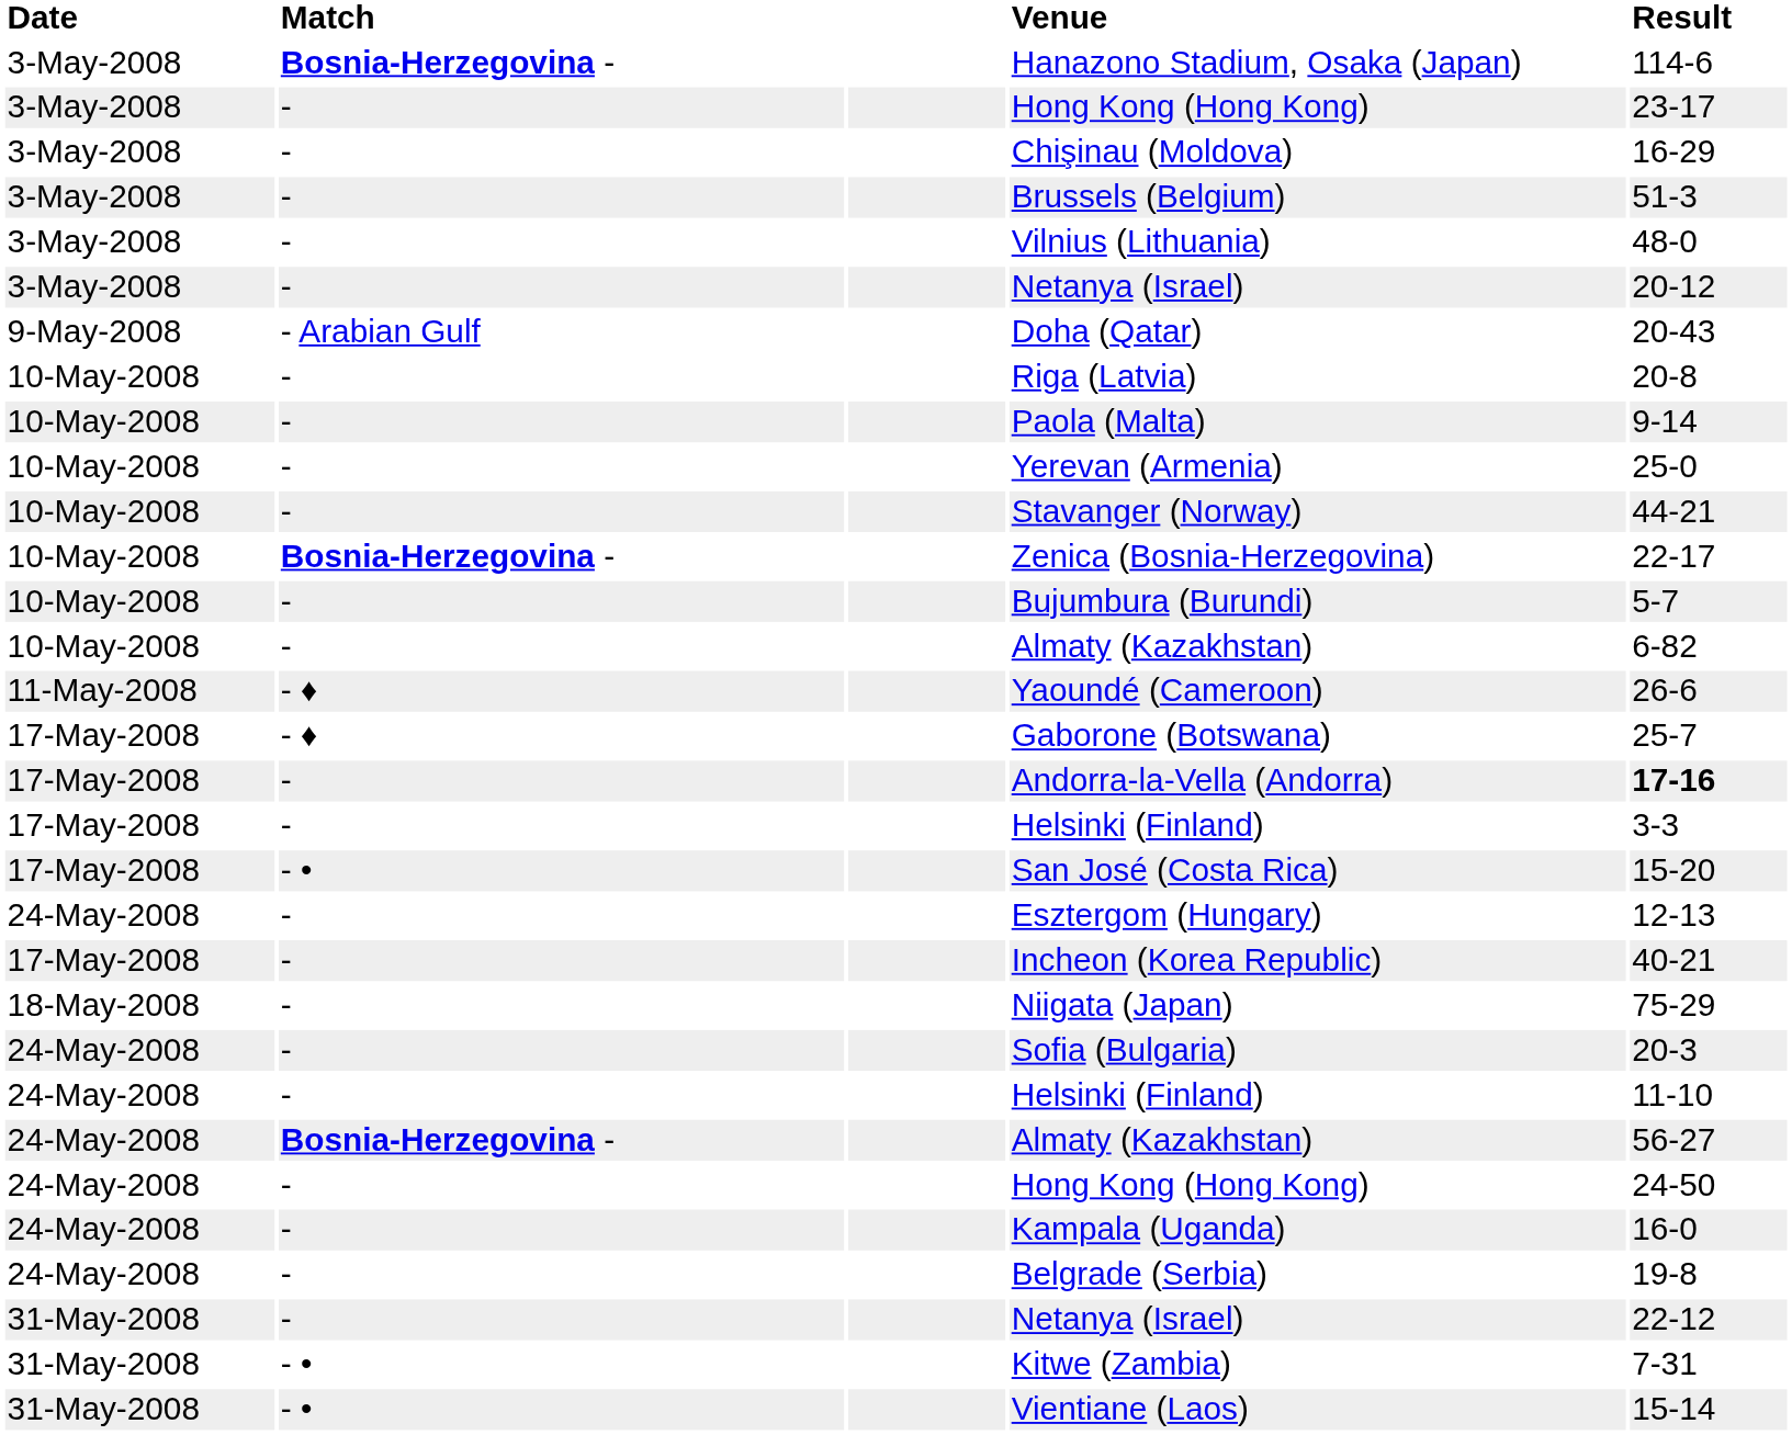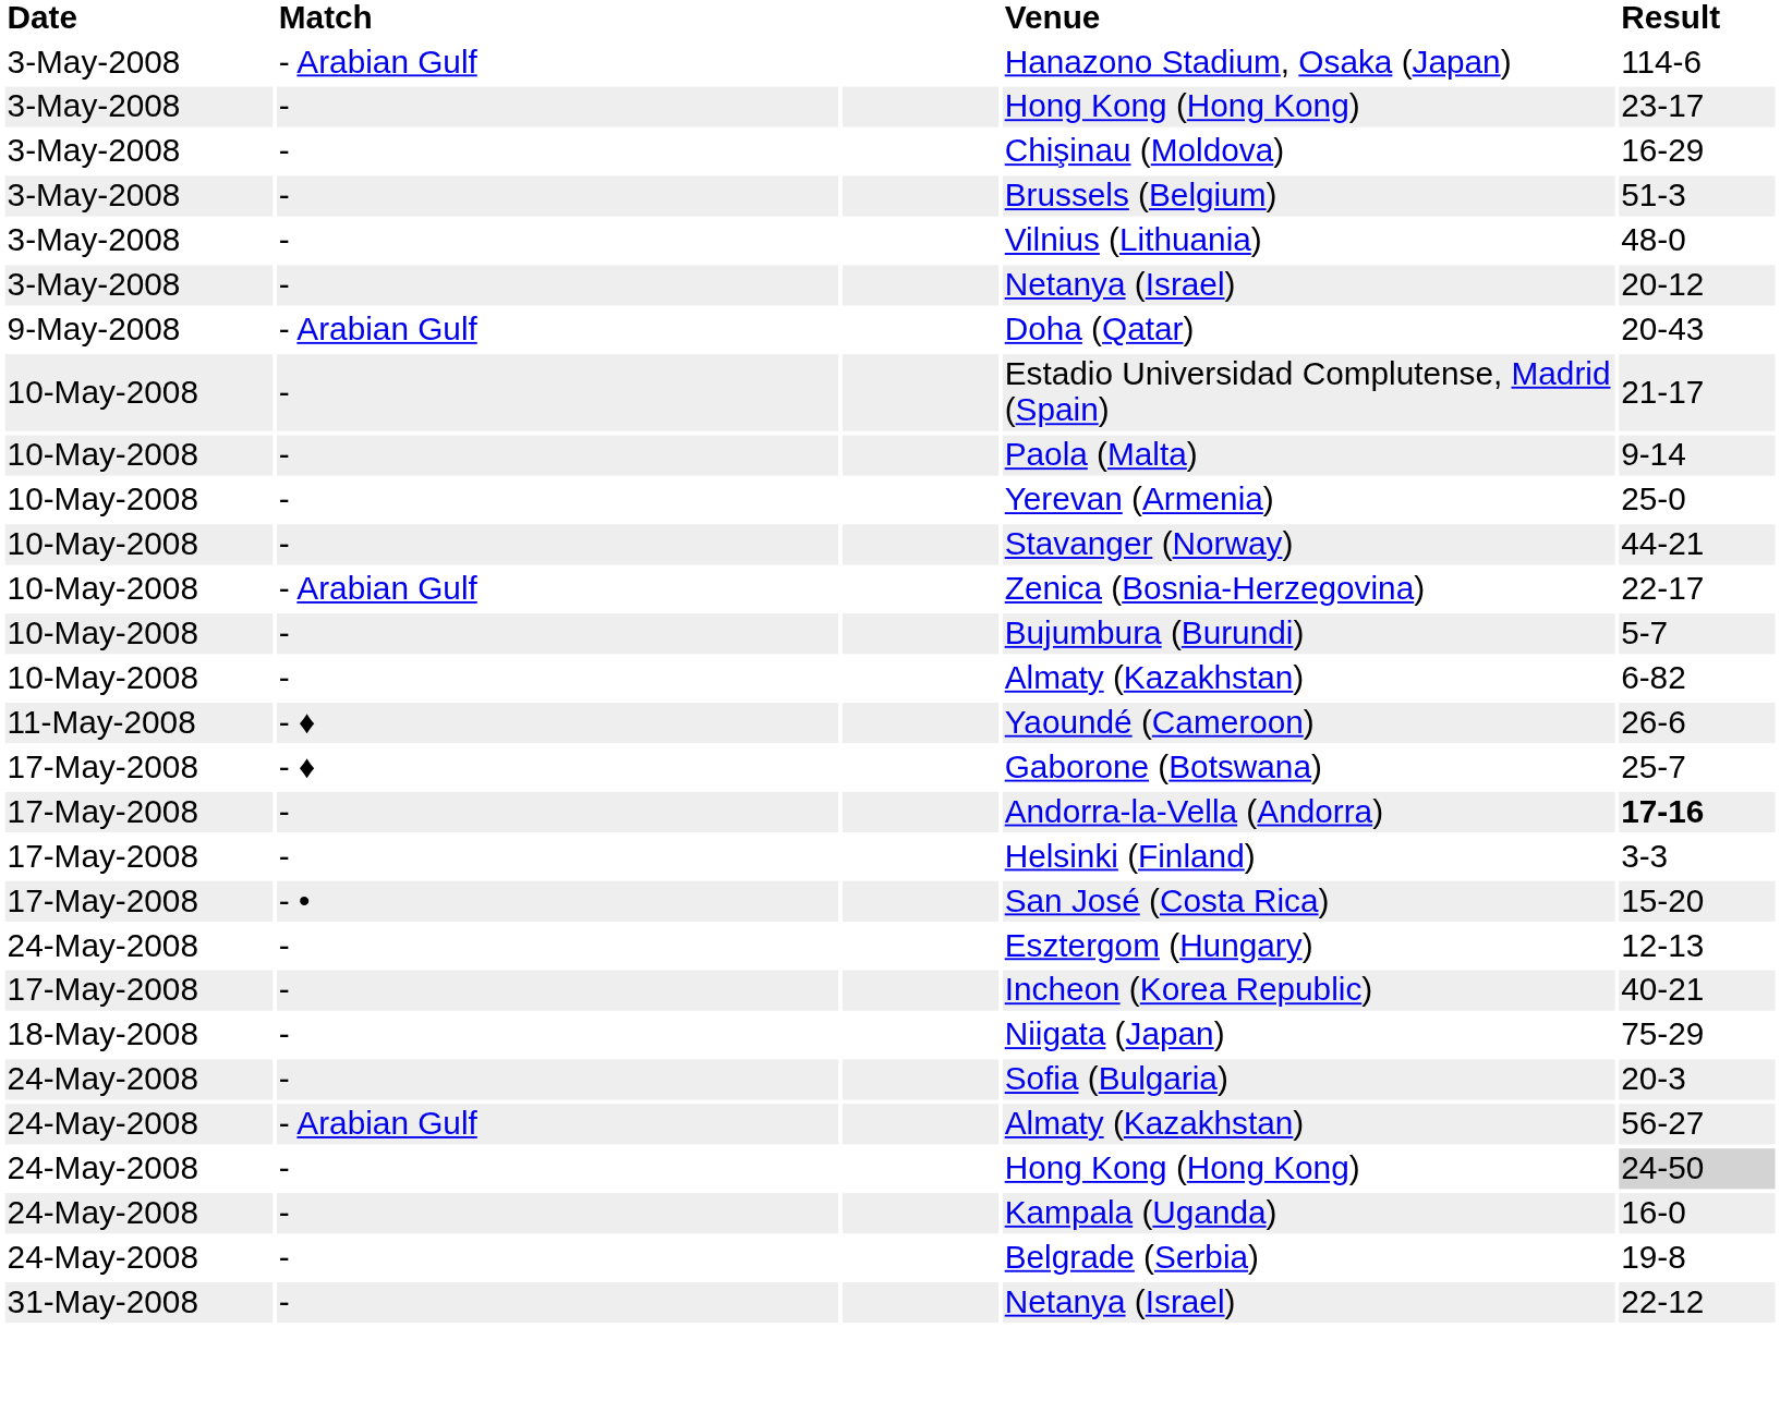 <table>
 <tr ---->
 <td width="130"><strong>Date</strong></td>
 <td width="275"><strong>Match</strong></td>
 <td width="75"></td>
 <td width="300"><strong>Venue</strong></td>
 <td width="75"><strong>Result</strong></td>
 </tr>
 <tr ---->
 <td>3-May-2008</td>
-<td> <strong><a href='#'>Bosnia-Herzegovina</a></strong> - </td>
+<td><strong></strong> - <a href='#'>Arabian Gulf</a></td>
 <td><br></td>
 <td><a href='#'>Hanazono Stadium</a>, <a href='#'>Osaka</a> (<a href='#'>Japan</a>)</td>
 <td>114-6</td>
 </tr>
 <tr ---- bgcolor="#eeeeee">
 <td>3-May-2008</td>
 <td><strong></strong> - </td>
 <td><br></td>
 <td><a href='#'>Hong Kong</a> (<a href='#'>Hong Kong</a>)</td>
 <td>23-17</td>
 </tr>
 <tr ---->
 <td>3-May-2008</td>
 <td> - <strong></strong></td>
 <td><br></td>
 <td><a href='#'>Chişinau</a> (<a href='#'>Moldova</a>)</td>
 <td>16-29</td>
 </tr>
 <tr ---- bgcolor="#eeeeee">
 <td>3-May-2008</td>
 <td><strong></strong> - </td>
 <td><br></td>
 <td><a href='#'>Brussels</a> (<a href='#'>Belgium</a>)</td>
 <td>51-3</td>
 </tr>
 <tr ---->
 <td>3-May-2008</td>
 <td><strong></strong> - </td>
 <td><br></td>
 <td><a href='#'>Vilnius</a> (<a href='#'>Lithuania</a>)</td>
 <td>48-0</td>
 </tr>
 <tr ---- bgcolor="#eeeeee">
 <td>3-May-2008</td>
 <td><strong></strong> - </td>
 <td><br> </td>
 <td><a href='#'>Netanya</a> (<a href='#'>Israel</a>)</td>
 <td>20-12</td>
 </tr>
 <tr ---->
 <td>9-May-2008</td>
 <td><strong></strong> - <a href='#'>Arabian Gulf</a></td>
 <td><br></td>
 <td><a href='#'>Doha</a> (<a href='#'>Qatar</a>)</td>
 <td>20-43</td>
 </tr>
-<tr ---->
+<tr ---- bgcolor="#eeeeee">
 <td>10-May-2008</td>
 <td><strong></strong> - </td>
 <td><br></td>
-<td><a href='#'>Riga</a> (<a href='#'>Latvia</a>)</td>
-<td>20-8</td>
+<td>Estadio Universidad Complutense, <a href='#'>Madrid</a> (<a href='#'>Spain</a>)</td>
+<td>21-17</td>
 </tr>
 <tr ---- bgcolor="#eeeeee">
 <td>10-May-2008</td>
 <td> - <strong></strong></td>
 <td><br> </td>
 <td><a href='#'>Paola</a> (<a href='#'>Malta</a>)</td>
 <td>9-14</td>
 </tr>
 <tr ---->
 <td>10-May-2008</td>
 <td><strong></strong> - </td>
 <td><br> </td>
 <td><a href='#'>Yerevan</a> (<a href='#'>Armenia</a>)</td>
 <td>25-0</td>
 </tr>
 <tr ---- bgcolor="#eeeeee">
 <td>10-May-2008</td>
 <td><strong></strong> - </td>
 <td><br></td>
 <td><a href='#'>Stavanger</a> (<a href='#'>Norway</a>)</td>
 <td>44-21</td>
 </tr>
 <tr ---->
 <td>10-May-2008</td>
-<td> <strong><a href='#'>Bosnia-Herzegovina</a></strong> - </td>
+<td><strong></strong> - <a href='#'>Arabian Gulf</a></td>
 <td><br></td>
 <td><a href='#'>Zenica</a> (<a href='#'>Bosnia-Herzegovina</a>)</td>
 <td>22-17</td>
 </tr>
 <tr ---- bgcolor="#eeeeee">
 <td>10-May-2008</td>
 <td> - <strong></strong></td>
 <td><br></td>
 <td><a href='#'>Bujumbura</a> (<a href='#'>Burundi</a>)</td>
 <td>5-7</td>
 </tr>
 <tr ---->
 <td>10-May-2008</td>
 <td> - <strong></strong></td>
 <td><br></td>
 <td><a href='#'>Almaty</a> (<a href='#'>Kazakhstan</a>)</td>
 <td>6-82</td>
 </tr>
 <tr ---- bgcolor="#eeeeee">
 <td>11-May-2008</td>
 <td><strong></strong> -  ♦</td>
 <td><br></td>
 <td><a href='#'>Yaoundé</a> (<a href='#'>Cameroon</a>)</td>
 <td>26-6</td>
 </tr>
 <tr ---->
 <td>17-May-2008</td>
 <td><strong></strong> -  ♦</td>
 <td><br></td>
 <td><a href='#'>Gaborone</a> (<a href='#'>Botswana</a>)</td>
 <td>25-7</td>
 </tr>
 <tr ---- bgcolor="#eeeeee">
 <td>17-May-2008</td>
 <td><strong></strong> - </td>
 <td><br></td>
 <td><a href='#'>Andorra-la-Vella</a> (<a href='#'>Andorra</a>)</td>
 <td><strong>17-16</strong></td>
 </tr>
 <tr ---->
 <td>17-May-2008</td>
 <td> - </td>
 <td><br> </td>
 <td><a href='#'>Helsinki</a> (<a href='#'>Finland</a>)</td>
 <td>3-3</td>
 </tr>
 <tr ---- bgcolor="#eeeeee">
 <td>17-May-2008</td>
 <td> - <strong></strong> •</td>
 <td><br></td>
 <td><a href='#'>San José</a> (<a href='#'>Costa Rica</a>)</td>
 <td>15-20</td>
 </tr>
 <tr ---->
 <td>24-May-2008</td>
 <td> - <strong></strong></td>
 <td><br></td>
 <td><a href='#'>Esztergom</a> (<a href='#'>Hungary</a>)</td>
 <td>12-13</td>
 </tr>
 <tr ---- bgcolor="#eeeeee">
 <td>17-May-2008</td>
 <td><strong></strong> - </td>
 <td><br></td>
 <td><a href='#'>Incheon</a> (<a href='#'>Korea Republic</a>)</td>
 <td>40-21</td>
 </tr>
 <tr ---->
 <td>18-May-2008</td>
 <td><strong></strong> - </td>
 <td><br></td>
 <td><a href='#'>Niigata</a> (<a href='#'>Japan</a>)</td>
 <td>75-29</td>
 </tr>
 <tr ---- bgcolor="#eeeeee">
 <td>24-May-2008</td>
 <td><strong></strong> - </td>
 <td><br></td>
 <td><a href='#'>Sofia</a> (<a href='#'>Bulgaria</a>)</td>
 <td>20-3</td>
 </tr>
-<tr ---->
-<td>24-May-2008</td>
-<td><strong></strong> - </td>
-<td><br> </td>
-<td><a href='#'>Helsinki</a> (<a href='#'>Finland</a>)</td>
-<td>11-10</td>
-</tr>
 <tr ---- bgcolor="#eeeeee">
 <td>24-May-2008</td>
-<td> <strong><a href='#'>Bosnia-Herzegovina</a></strong> - </td>
+<td><strong></strong> - <a href='#'>Arabian Gulf</a></td>
 <td><br></td>
 <td><a href='#'>Almaty</a> (<a href='#'>Kazakhstan</a>)</td>
 <td>56-27</td>
 </tr>
 <tr ---->
 <td>24-May-2008</td>
 <td> - <strong></strong></td>
 <td><br></td>
 <td><a href='#'>Hong Kong</a> (<a href='#'>Hong Kong</a>)</td>
-<td>24-50</td>
+<td style="background: lightgrey;">24-50</td>
 </tr>
 <tr ---- bgcolor="#eeeeee">
 <td>24-May-2008</td>
 <td><strong></strong> - </td>
 <td><br></td>
 <td><a href='#'>Kampala</a> (<a href='#'>Uganda</a>)</td>
 <td>16-0</td>
 </tr>
 <tr ---->
 <td>24-May-2008</td>
 <td><strong></strong> - </td>
 <td><br></td>
 <td><a href='#'>Belgrade</a> (<a href='#'>Serbia</a>)</td>
 <td>19-8</td>
 </tr>
 <tr ---- bgcolor="#eeeeee">
 <td>31-May-2008</td>
 <td><strong></strong> - </td>
 <td><br> </td>
 <td><a href='#'>Netanya</a> (<a href='#'>Israel</a>)</td>
 <td>22-12</td>
 </tr>
-<tr ---->
-<td>31-May-2008</td>
-<td> - <strong></strong> •</td>
-<td><br></td>
-<td><a href='#'>Kitwe</a> (<a href='#'>Zambia</a>)</td>
-<td>7-31</td>
-</tr>
-<tr ---- bgcolor="#eeeeee">
-<td>31-May-2008</td>
-<td><strong></strong> -  •</td>
-<td><br></td>
-<td><a href='#'>Vientiane</a> (<a href='#'>Laos</a>)</td>
-<td>15-14</td>
-</tr>
 </table>
